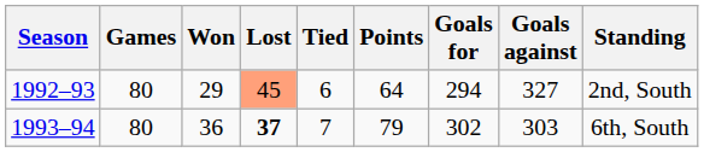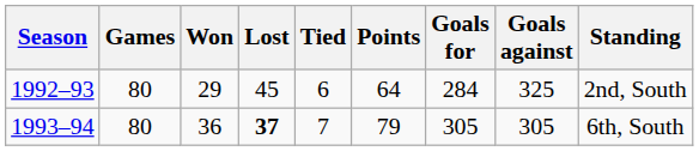 <table class="wikitable" style="text-align:center">
 <tr>
 <th><a href='#'>Season</a></th>
 <th>Games</th>
 <th>Won</th>
 <th>Lost</th>
 <th>Tied</th>
 <th>Points</th>
 <th>Goals<br>for</th>
 <th>Goals<br>against</th>
 <th>Standing</th>
 </tr>
 <tr>
 <td><a href='#'>1992–93</a></td>
 <td>80</td>
 <td>29</td>
-<td style="background: lightsalmon;">45</td>
+<td>45</td>
 <td>6</td>
 <td>64</td>
-<td>294</td>
-<td>327</td>
+<td>284</td>
+<td>325</td>
 <td>2nd, South</td>
 </tr>
 <tr>
 <td><a href='#'>1993–94</a></td>
 <td>80</td>
 <td>36</td>
 <td><strong>37</strong></td>
 <td>7</td>
 <td>79</td>
-<td>302</td>
-<td>303</td>
+<td>305</td>
+<td>305</td>
 <td>6th, South</td>
 </tr>
 </table>
